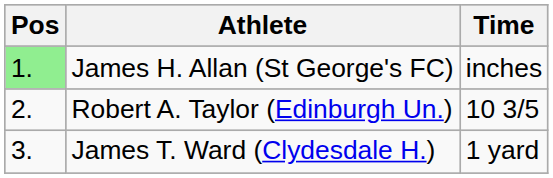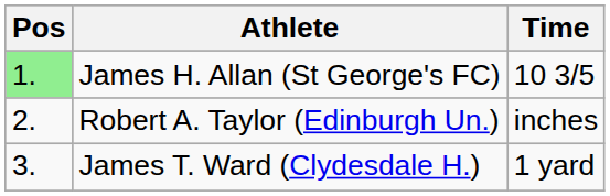 <table class="wikitable">
 <tr>
 <th>Pos</th>
 <th>Athlete</th>
 <th>Time</th>
 </tr>
 <tr>
 <td style="background: lightgreen;">1.</td>
 <td>James H. Allan (St George's FC)</td>
-<td>inches</td>
+<td>10 3/5</td>
 </tr>
 <tr>
 <td>2.</td>
 <td>Robert A. Taylor (<a href='#'>Edinburgh Un.</a>)</td>
-<td>10 3/5</td>
+<td>inches</td>
 </tr>
 <tr>
 <td>3.</td>
 <td>James T. Ward (<a href='#'>Clydesdale H.</a>)</td>
 <td>1 yard</td>
 </tr>
 </table>
